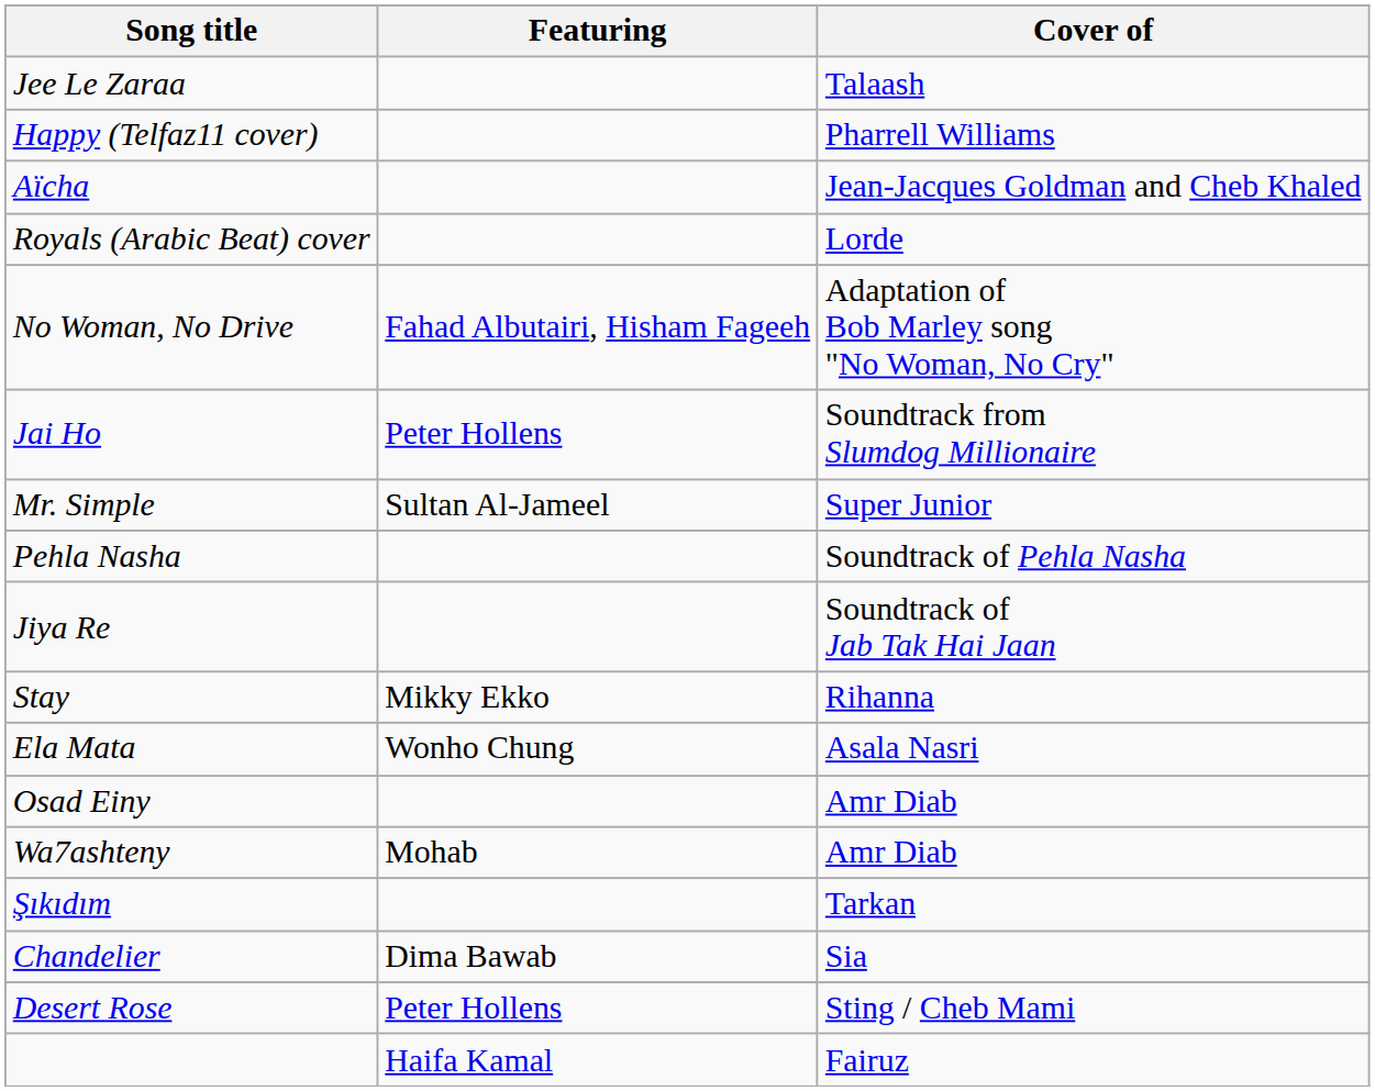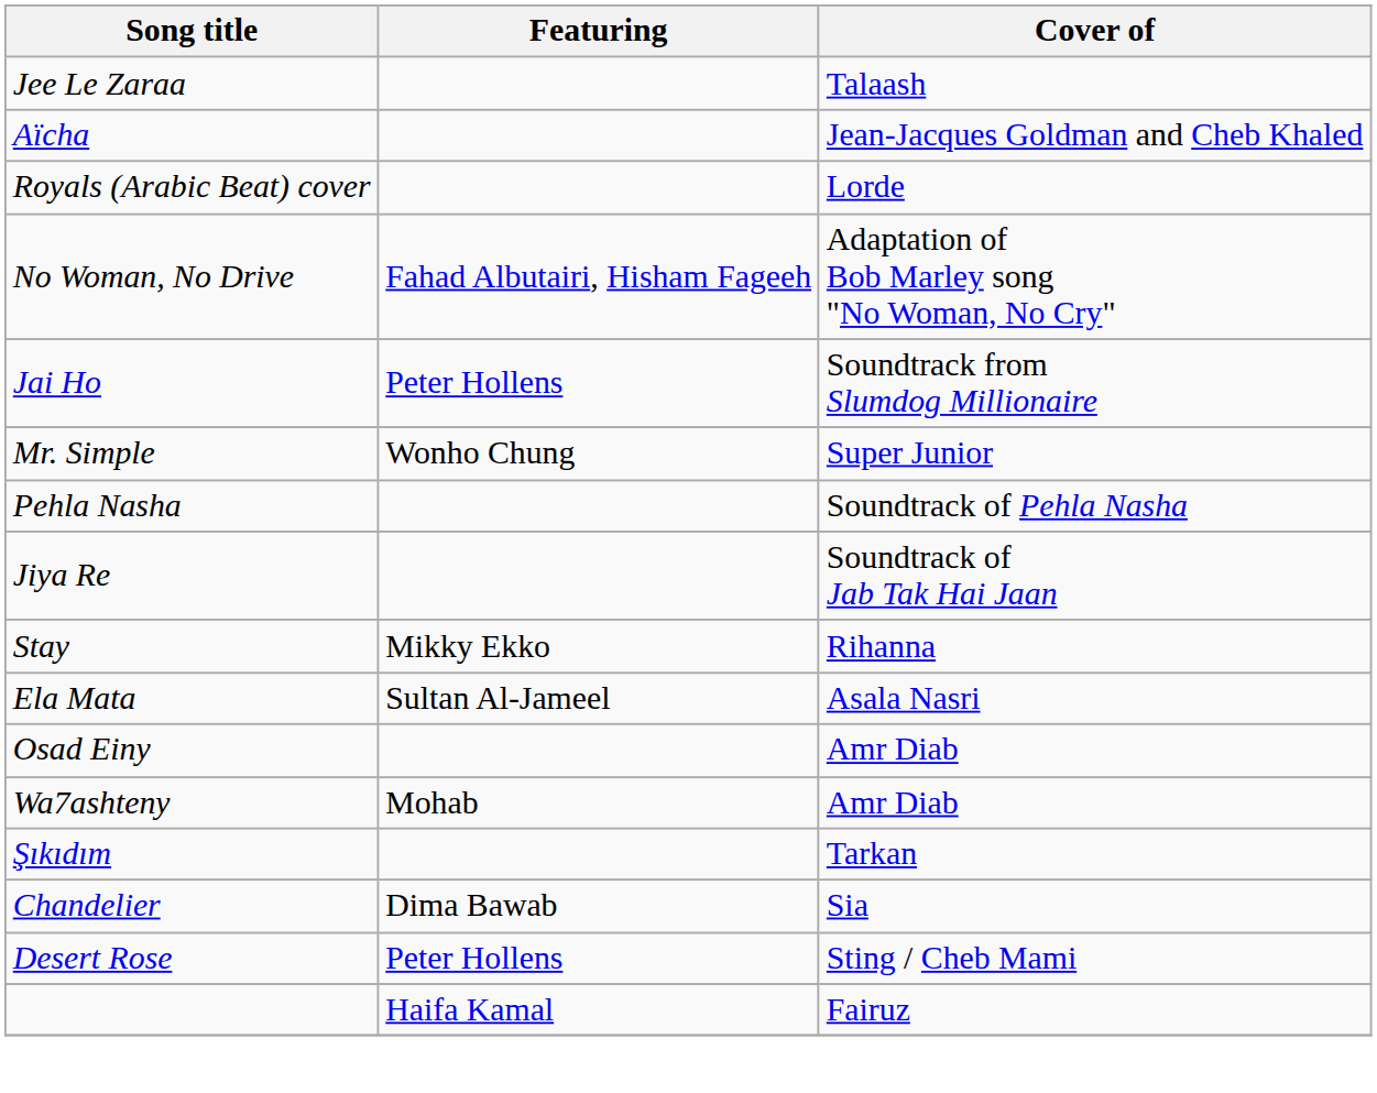 <table class="wikitable">
 <tr>
 <th>Song title</th>
 <th>Featuring</th>
 <th>Cover of</th>
 </tr>
 <tr>
 <td><em>Jee Le Zaraa</em></td>
 <td></td>
 <td><a href='#'>Talaash</a></td>
-</tr>
-<tr>
-<td><em><a href='#'>Happy</a> (Telfaz11 cover)</em></td>
-<td></td>
-<td><a href='#'>Pharrell Williams</a></td>
 </tr>
 <tr>
 <td><em><a href='#'>Aïcha</a></em></td>
 <td></td>
 <td><a href='#'>Jean-Jacques Goldman</a> and <a href='#'>Cheb Khaled</a></td>
 </tr>
 <tr>
 <td><em>Royals (Arabic Beat) cover</em></td>
 <td></td>
 <td><a href='#'>Lorde</a></td>
 </tr>
 <tr>
 <td><em>No Woman, No Drive</em></td>
 <td><a href='#'>Fahad Albutairi</a>, <a href='#'>Hisham Fageeh</a></td>
 <td>Adaptation of <br><a href='#'>Bob Marley</a> song<br>"<a href='#'>No Woman, No Cry</a>"</td>
 </tr>
 <tr>
 <td><em><a href='#'>Jai Ho</a></em></td>
 <td><a href='#'>Peter Hollens</a></td>
 <td>Soundtrack from <br><em><a href='#'>Slumdog Millionaire</a></em></td>
 </tr>
 <tr>
 <td><em>Mr. Simple</em></td>
-<td>Sultan Al-Jameel</td>
+<td>Wonho Chung</td>
 <td><a href='#'>Super Junior</a></td>
 </tr>
 <tr>
 <td><em>Pehla Nasha</em></td>
 <td></td>
 <td>Soundtrack of <em><a href='#'>Pehla Nasha</a></em></td>
 </tr>
 <tr>
 <td><em>Jiya Re</em></td>
 <td></td>
 <td>Soundtrack of <br><em><a href='#'>Jab Tak Hai Jaan</a></em></td>
 </tr>
 <tr>
 <td><em>Stay</em></td>
 <td>Mikky Ekko</td>
 <td><a href='#'>Rihanna</a></td>
 </tr>
 <tr>
 <td><em>Ela Mata</em></td>
-<td>Wonho Chung</td>
+<td>Sultan Al-Jameel</td>
 <td><a href='#'>Asala Nasri</a></td>
 </tr>
 <tr>
 <td><em>Osad Einy</em></td>
 <td></td>
 <td><a href='#'>Amr Diab</a></td>
 </tr>
 <tr>
 <td><em>Wa7ashteny</em></td>
 <td>Mohab</td>
 <td><a href='#'>Amr Diab</a></td>
 </tr>
 <tr>
 <td><em><a href='#'>Şıkıdım</a></em></td>
 <td></td>
 <td><a href='#'>Tarkan</a></td>
 </tr>
 <tr>
 <td><em><a href='#'>Chandelier</a></em></td>
 <td>Dima Bawab</td>
 <td><a href='#'>Sia</a></td>
 </tr>
 <tr>
 <td><em><a href='#'>Desert Rose</a></em></td>
 <td><a href='#'>Peter Hollens</a></td>
 <td><a href='#'>Sting</a> / <a href='#'>Cheb Mami</a></td>
 </tr>
 <tr>
 <td></td>
 <td><a href='#'>Haifa Kamal</a></td>
 <td><a href='#'>Fairuz</a></td>
 </tr>
 <tr>
 </tr>
 </table>
